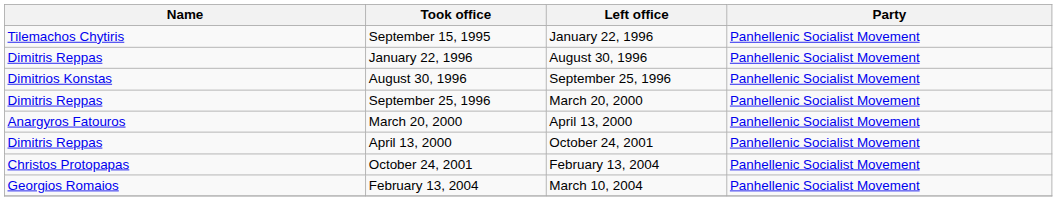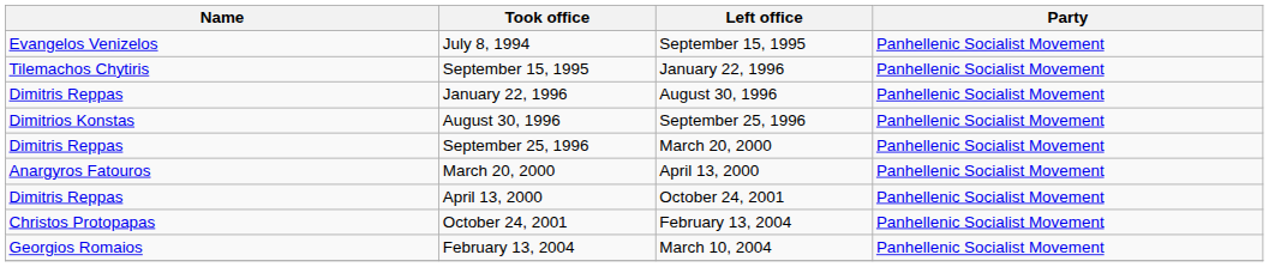 <table class="wikitable">
 <tr>
 <th width="20%">Name</th>
 <th width="10%">Took office</th>
 <th width="10%">Left office</th>
 <th width="18%">Party</th>
+</tr>
+<tr>
+<td><a href='#'>Evangelos Venizelos</a></td>
+<td>July 8, 1994</td>
+<td>September 15, 1995</td>
+<td><a href='#'>Panhellenic Socialist Movement</a></td>
 </tr>
 <tr>
 <td><a href='#'>Tilemachos Chytiris</a></td>
 <td>September 15, 1995</td>
 <td>January 22, 1996</td>
 <td><a href='#'>Panhellenic Socialist Movement</a></td>
 </tr>
 <tr>
 <td><a href='#'>Dimitris Reppas</a></td>
 <td>January 22, 1996</td>
 <td>August 30, 1996</td>
 <td><a href='#'>Panhellenic Socialist Movement</a></td>
 </tr>
 <tr>
 <td><a href='#'>Dimitrios Konstas</a></td>
 <td>August 30, 1996</td>
 <td>September 25, 1996</td>
 <td><a href='#'>Panhellenic Socialist Movement</a></td>
 </tr>
 <tr>
 <td><a href='#'>Dimitris Reppas</a></td>
 <td>September 25, 1996</td>
 <td>March 20, 2000</td>
 <td><a href='#'>Panhellenic Socialist Movement</a></td>
 </tr>
 <tr>
 <td><a href='#'>Anargyros Fatouros</a></td>
 <td>March 20, 2000</td>
 <td>April 13, 2000</td>
 <td><a href='#'>Panhellenic Socialist Movement</a></td>
 </tr>
 <tr>
 <td><a href='#'>Dimitris Reppas</a></td>
 <td>April 13, 2000</td>
 <td>October 24, 2001</td>
 <td><a href='#'>Panhellenic Socialist Movement</a></td>
 </tr>
 <tr>
 <td><a href='#'>Christos Protopapas</a></td>
 <td>October 24, 2001</td>
 <td>February 13, 2004</td>
 <td><a href='#'>Panhellenic Socialist Movement</a></td>
 </tr>
 <tr>
 <td><a href='#'>Georgios Romaios</a></td>
 <td>February 13, 2004</td>
 <td>March 10, 2004</td>
 <td><a href='#'>Panhellenic Socialist Movement</a></td>
 </tr>
 <tr>
 </tr>
 </table>
